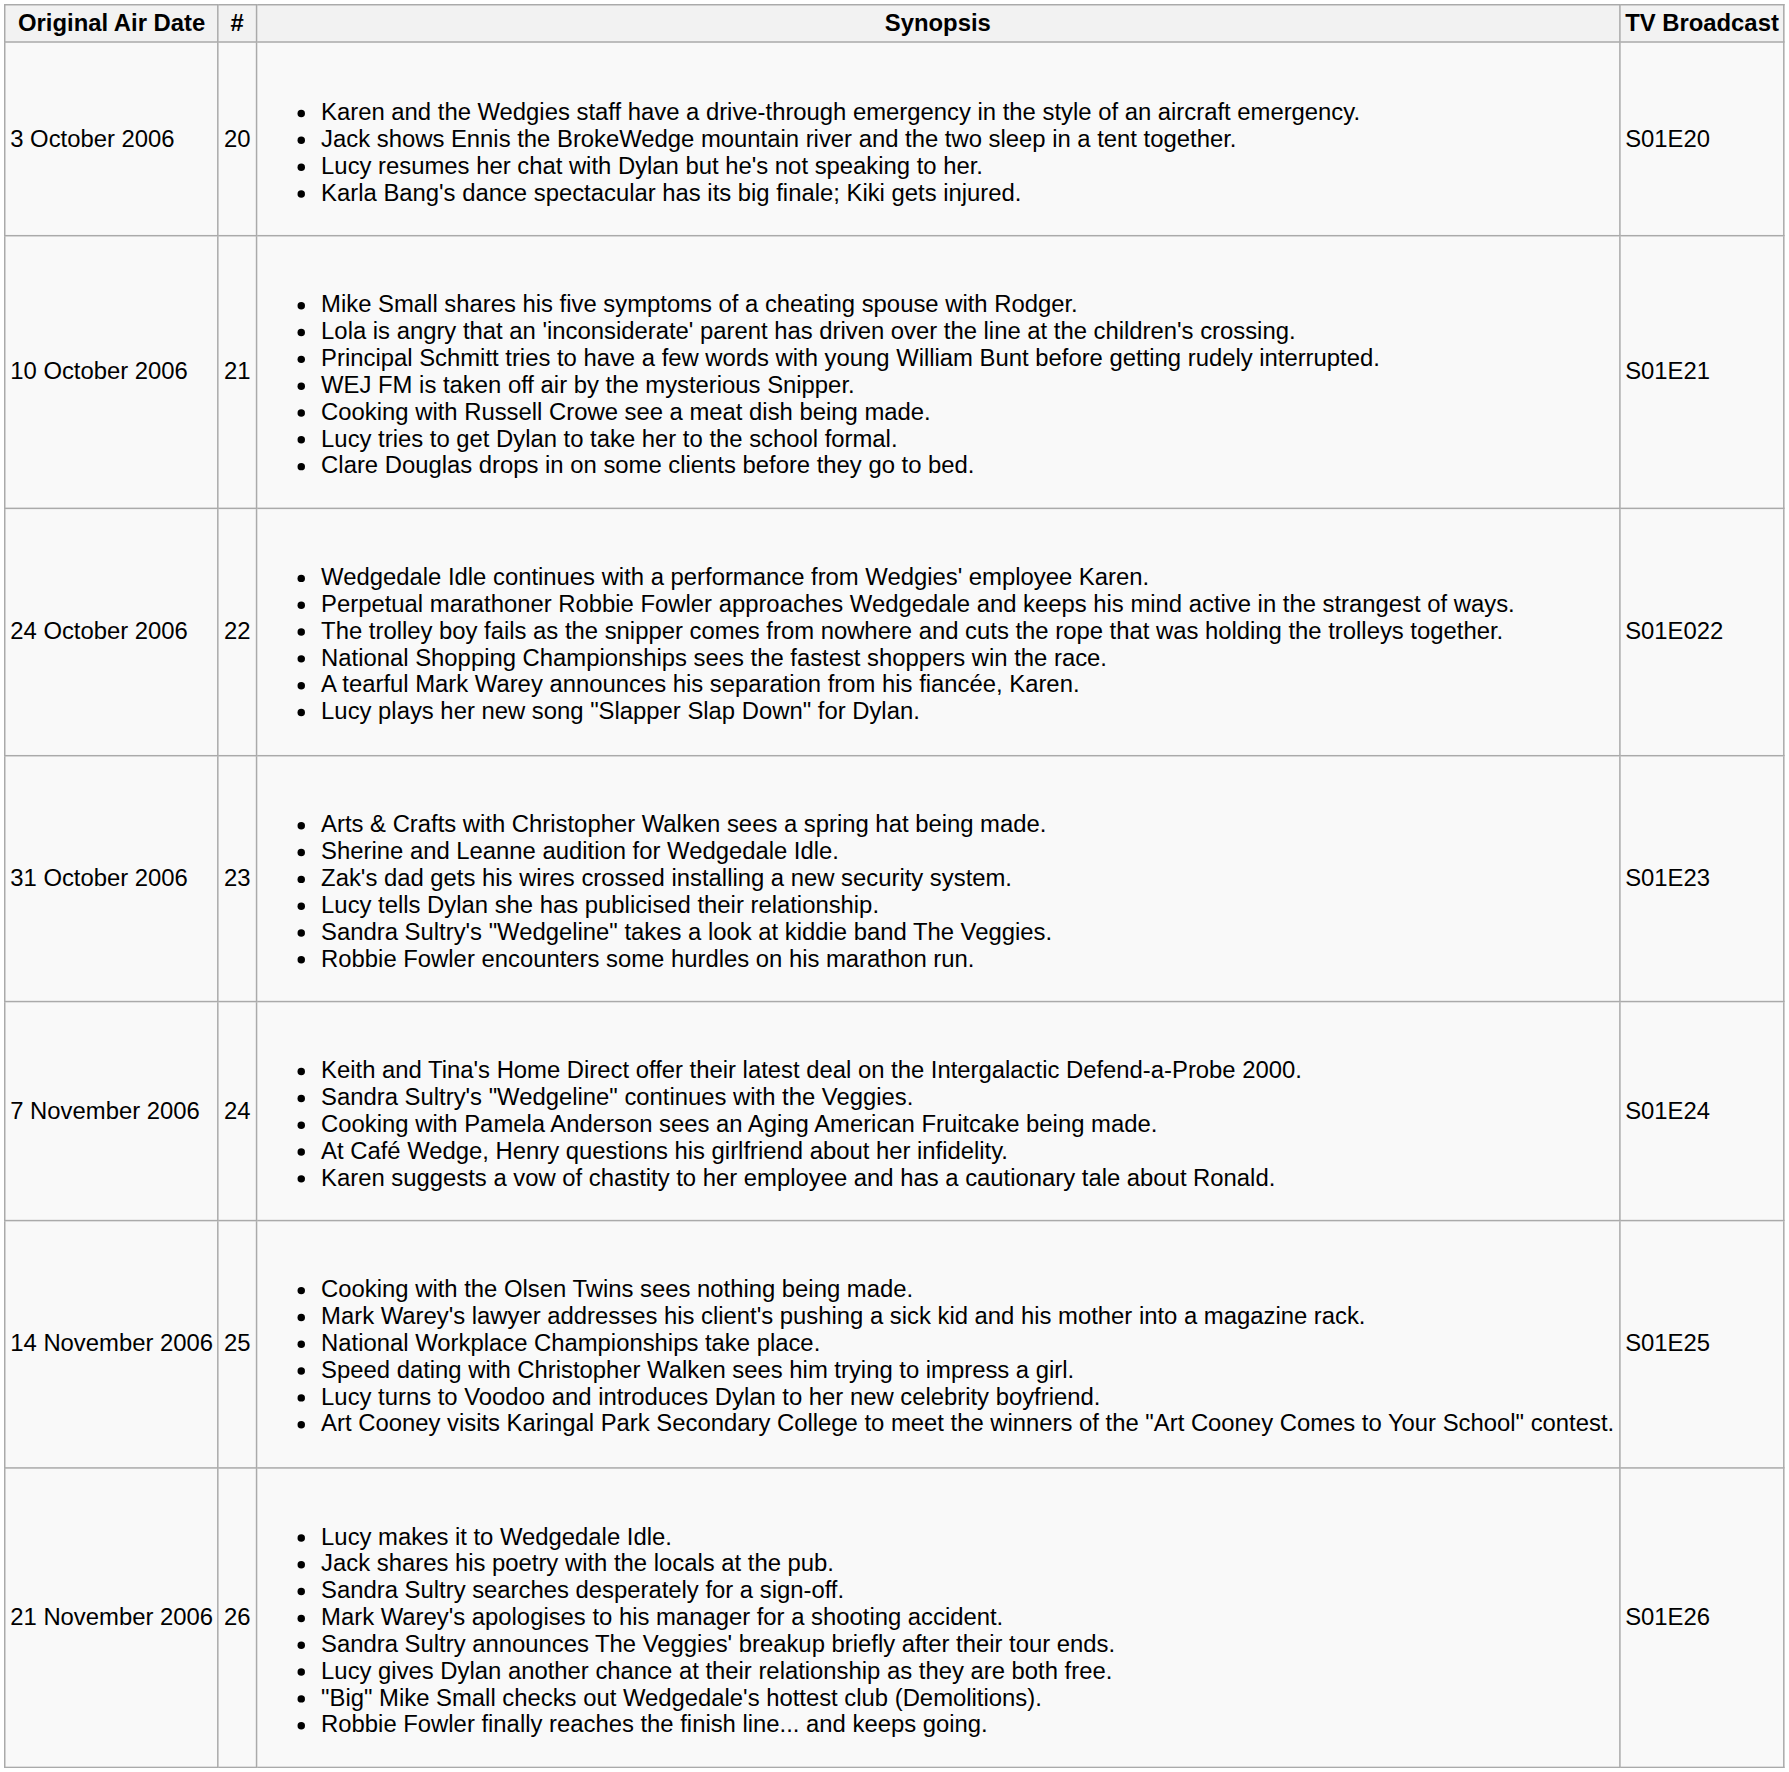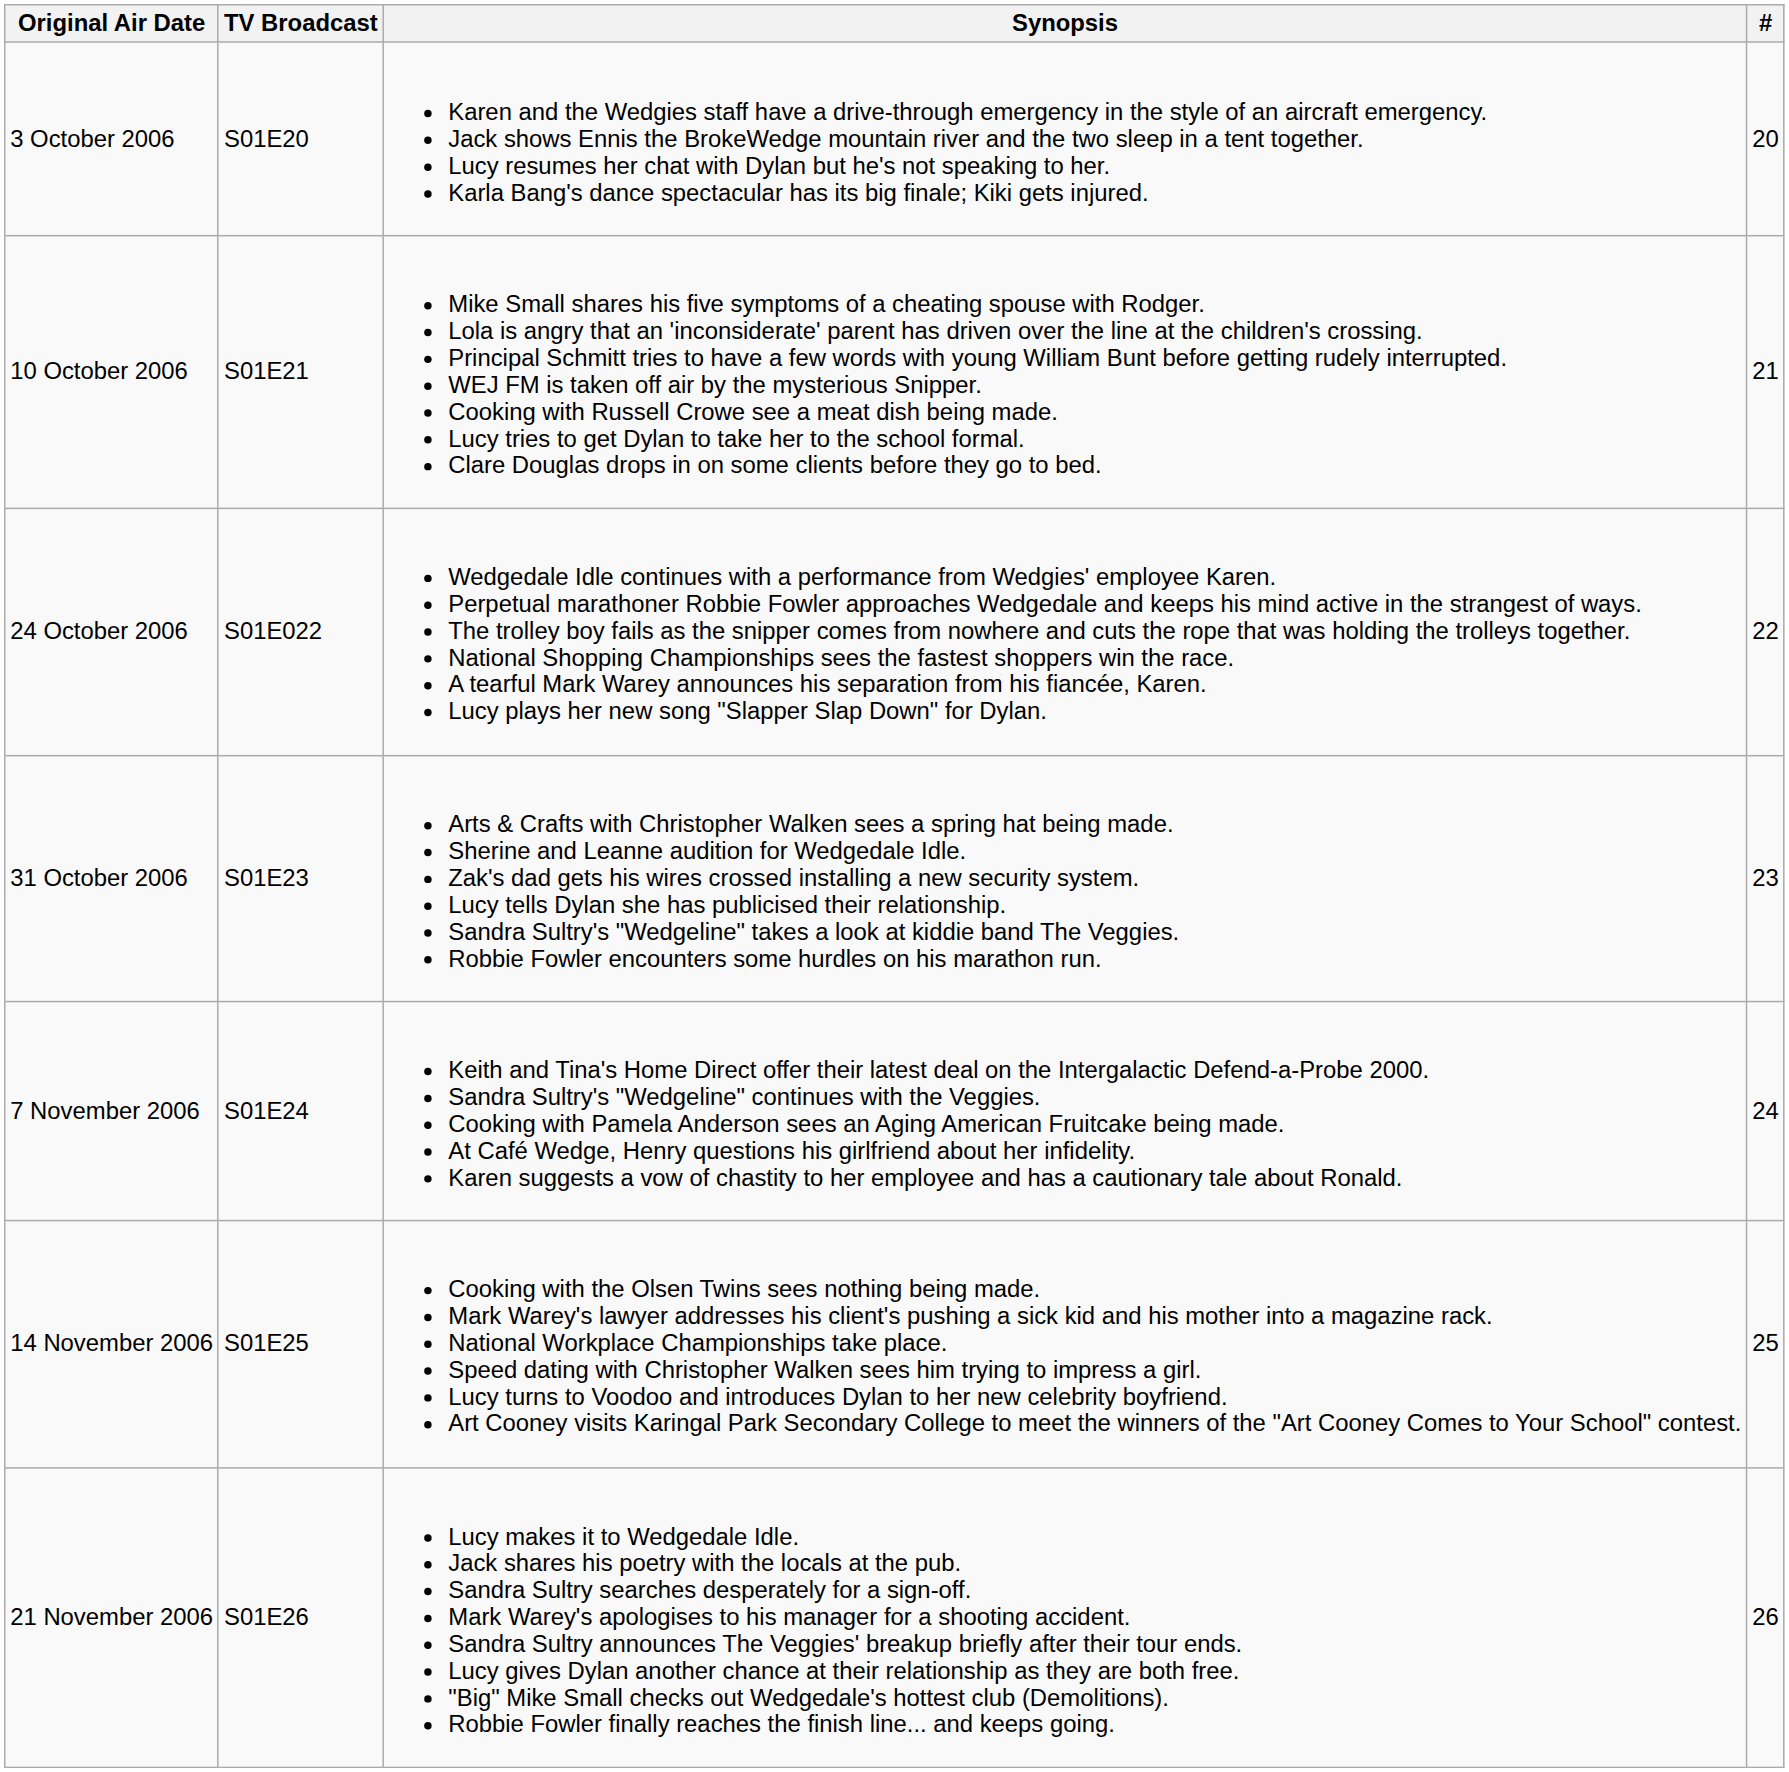 <table class="wikitable">
 <tr>
 <th>Original Air Date</th>
+<th>TV Broadcast</th>
+<th>Synopsis</th>
 <th>#</th>
-<th>Synopsis</th>
-<th>TV Broadcast</th>
 </tr>
 <tr>
 <td>3 October 2006</td>
+<td>S01E20</td>
+<td><br><ul><li>Karen and the Wedgies staff have a drive-through emergency in the style of an aircraft emergency.</li><li>Jack shows Ennis the BrokeWedge mountain river and the two sleep in a tent together.</li><li>Lucy resumes her chat with Dylan but he's not speaking to her.</li><li>Karla Bang's dance spectacular has its big finale; Kiki gets injured.</li></ul></td>
 <td>20</td>
-<td><br><ul><li>Karen and the Wedgies staff have a drive-through emergency in the style of an aircraft emergency.</li><li>Jack shows Ennis the BrokeWedge mountain river and the two sleep in a tent together.</li><li>Lucy resumes her chat with Dylan but he's not speaking to her.</li><li>Karla Bang's dance spectacular has its big finale; Kiki gets injured.</li></ul></td>
-<td>S01E20</td>
 </tr>
 <tr>
 <td>10 October 2006</td>
+<td>S01E21</td>
+<td><br><ul><li>Mike Small shares his five symptoms of a cheating spouse with Rodger.</li><li>Lola is angry that an 'inconsiderate' parent has driven over the line at the children's crossing.</li><li>Principal Schmitt tries to have a few words with young William Bunt before getting rudely interrupted.</li><li>WEJ FM is taken off air by the mysterious Snipper.</li><li>Cooking with Russell Crowe see a meat dish being made.</li><li>Lucy tries to get Dylan to take her to the school formal.</li><li>Clare Douglas drops in on some clients before they go to bed.</li></ul></td>
 <td>21</td>
-<td><br><ul><li>Mike Small shares his five symptoms of a cheating spouse with Rodger.</li><li>Lola is angry that an 'inconsiderate' parent has driven over the line at the children's crossing.</li><li>Principal Schmitt tries to have a few words with young William Bunt before getting rudely interrupted.</li><li>WEJ FM is taken off air by the mysterious Snipper.</li><li>Cooking with Russell Crowe see a meat dish being made.</li><li>Lucy tries to get Dylan to take her to the school formal.</li><li>Clare Douglas drops in on some clients before they go to bed.</li></ul></td>
-<td>S01E21</td>
 </tr>
 <tr>
 <td>24 October 2006</td>
+<td>S01E022</td>
+<td><br><ul><li>Wedgedale Idle continues with a performance from Wedgies' employee Karen.</li><li>Perpetual marathoner Robbie Fowler approaches Wedgedale and keeps his mind active in the strangest of ways.</li><li>The trolley boy fails as the snipper comes from nowhere and cuts the rope that was holding the trolleys together.</li><li>National Shopping Championships sees the fastest shoppers win the race.</li><li>A tearful Mark Warey announces his separation from his fiancée, Karen.</li><li>Lucy plays her new song "Slapper Slap Down" for Dylan.</li></ul></td>
 <td>22</td>
-<td><br><ul><li>Wedgedale Idle continues with a performance from Wedgies' employee Karen.</li><li>Perpetual marathoner Robbie Fowler approaches Wedgedale and keeps his mind active in the strangest of ways.</li><li>The trolley boy fails as the snipper comes from nowhere and cuts the rope that was holding the trolleys together.</li><li>National Shopping Championships sees the fastest shoppers win the race.</li><li>A tearful Mark Warey announces his separation from his fiancée, Karen.</li><li>Lucy plays her new song "Slapper Slap Down" for Dylan.</li></ul></td>
-<td>S01E022</td>
 </tr>
 <tr>
 <td>31 October 2006</td>
+<td>S01E23</td>
+<td><br><ul><li>Arts & Crafts with Christopher Walken sees a spring hat being made.</li><li>Sherine and Leanne audition for Wedgedale Idle.</li><li>Zak's dad gets his wires crossed installing a new security system.</li><li>Lucy tells Dylan she has publicised their relationship.</li><li>Sandra Sultry's "Wedgeline" takes a look at kiddie band The Veggies.</li><li>Robbie Fowler encounters some hurdles on his marathon run.</li></ul></td>
 <td>23</td>
-<td><br><ul><li>Arts & Crafts with Christopher Walken sees a spring hat being made.</li><li>Sherine and Leanne audition for Wedgedale Idle.</li><li>Zak's dad gets his wires crossed installing a new security system.</li><li>Lucy tells Dylan she has publicised their relationship.</li><li>Sandra Sultry's "Wedgeline" takes a look at kiddie band The Veggies.</li><li>Robbie Fowler encounters some hurdles on his marathon run.</li></ul></td>
-<td>S01E23</td>
 </tr>
 <tr>
 <td>7 November 2006</td>
+<td>S01E24</td>
+<td><br><ul><li>Keith and Tina's Home Direct offer their latest deal on the Intergalactic Defend-a-Probe 2000.</li><li>Sandra Sultry's "Wedgeline" continues with the Veggies.</li><li>Cooking with Pamela Anderson sees an Aging American Fruitcake being made.</li><li>At Café Wedge, Henry questions his girlfriend about her infidelity.</li><li>Karen suggests a vow of chastity to her employee and has a cautionary tale about Ronald.</li></ul></td>
 <td>24</td>
-<td><br><ul><li>Keith and Tina's Home Direct offer their latest deal on the Intergalactic Defend-a-Probe 2000.</li><li>Sandra Sultry's "Wedgeline" continues with the Veggies.</li><li>Cooking with Pamela Anderson sees an Aging American Fruitcake being made.</li><li>At Café Wedge, Henry questions his girlfriend about her infidelity.</li><li>Karen suggests a vow of chastity to her employee and has a cautionary tale about Ronald.</li></ul></td>
-<td>S01E24</td>
 </tr>
 <tr>
 <td>14 November 2006</td>
+<td>S01E25</td>
+<td><br><ul><li>Cooking with the Olsen Twins sees nothing being made.</li><li>Mark Warey's lawyer addresses his client's pushing a sick kid and his mother into a magazine rack.</li><li>National Workplace Championships take place.</li><li>Speed dating with Christopher Walken sees him trying to impress a girl.</li><li>Lucy turns to Voodoo and introduces Dylan to her new celebrity boyfriend.</li><li>Art Cooney visits Karingal Park Secondary College to meet the winners of the "Art Cooney Comes to Your School" contest.</li></ul></td>
 <td>25</td>
-<td><br><ul><li>Cooking with the Olsen Twins sees nothing being made.</li><li>Mark Warey's lawyer addresses his client's pushing a sick kid and his mother into a magazine rack.</li><li>National Workplace Championships take place.</li><li>Speed dating with Christopher Walken sees him trying to impress a girl.</li><li>Lucy turns to Voodoo and introduces Dylan to her new celebrity boyfriend.</li><li>Art Cooney visits Karingal Park Secondary College to meet the winners of the "Art Cooney Comes to Your School" contest.</li></ul></td>
-<td>S01E25</td>
 </tr>
 <tr>
 <td>21 November 2006</td>
+<td>S01E26</td>
+<td><br><ul><li>Lucy makes it to Wedgedale Idle.</li><li>Jack shares his poetry with the locals at the pub.</li><li>Sandra Sultry searches desperately for a sign-off.</li><li>Mark Warey's apologises to his manager for a shooting accident.</li><li>Sandra Sultry announces The Veggies' breakup briefly after their tour ends.</li><li>Lucy gives Dylan another chance at their relationship as they are both free.</li><li>"Big" Mike Small checks out Wedgedale's hottest club (Demolitions).</li><li>Robbie Fowler finally reaches the finish line... and keeps going.</li></ul></td>
 <td>26</td>
-<td><br><ul><li>Lucy makes it to Wedgedale Idle.</li><li>Jack shares his poetry with the locals at the pub.</li><li>Sandra Sultry searches desperately for a sign-off.</li><li>Mark Warey's apologises to his manager for a shooting accident.</li><li>Sandra Sultry announces The Veggies' breakup briefly after their tour ends.</li><li>Lucy gives Dylan another chance at their relationship as they are both free.</li><li>"Big" Mike Small checks out Wedgedale's hottest club (Demolitions).</li><li>Robbie Fowler finally reaches the finish line... and keeps going.</li></ul></td>
-<td>S01E26</td>
 </tr>
 </table>
